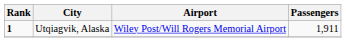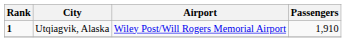 <table class="wikitable">
 <tr>
 <th>Rank</th>
 <th>City</th>
 <th>Airport</th>
 <th>Passengers</th>
 </tr>
 <tr>
 <td><strong>1</strong></td>
 <td>Utqiagvik, Alaska</td>
 <td><a href='#'>Wiley Post/Will Rogers Memorial Airport</a></td>
-<td align="right">1,911</td>
+<td align="right">1,910</td>
 </tr>
 <tr>
 </tr>
 </table>
